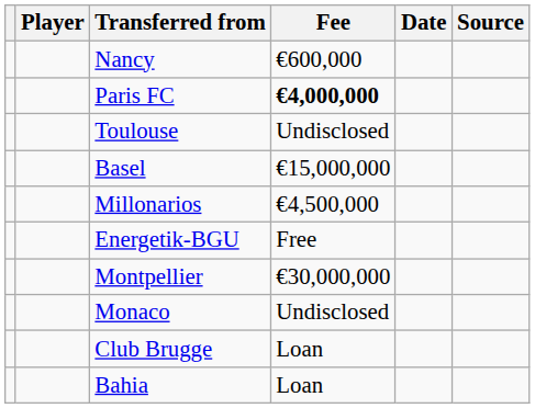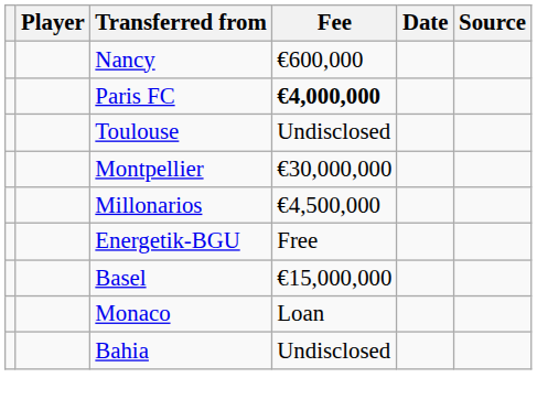 <table class="wikitable plainrowheaders sortable">
 <tr>
 <th></th>
 <th scope="col">Player</th>
 <th>Transferred from</th>
 <th style="width: 65px;">Fee</th>
 <th scope="col">Date</th>
 <th scope="col">Source</th>
 </tr>
 <tr>
 <td align="center"></td>
 <td></td>
 <td> <a href='#'>Nancy</a></td>
 <td>€600,000</td>
 <td></td>
 <td></td>
 </tr>
 <tr>
 <td align="center"></td>
 <td></td>
 <td> <a href='#'>Paris FC</a></td>
 <td><strong>€4,000,000</strong></td>
 <td></td>
 <td></td>
 </tr>
 <tr>
 <td align="center"></td>
 <td></td>
 <td> <a href='#'>Toulouse</a></td>
 <td>Undisclosed</td>
 <td></td>
 <td></td>
 </tr>
 <tr>
 <td align="center"></td>
 <td></td>
-<td> <a href='#'>Basel</a></td>
-<td>€15,000,000</td>
+<td> <a href='#'>Montpellier</a></td>
+<td>€30,000,000</td>
 <td></td>
 <td></td>
 </tr>
 <tr>
 <td align="center"></td>
 <td></td>
 <td> <a href='#'>Millonarios</a></td>
 <td>€4,500,000</td>
 <td></td>
 <td></td>
 </tr>
 <tr>
 <td align="center"></td>
 <td></td>
 <td> <a href='#'>Energetik-BGU</a></td>
 <td>Free</td>
 <td></td>
 <td></td>
 </tr>
 <tr>
 <td align="center"></td>
 <td></td>
-<td> <a href='#'>Montpellier</a></td>
-<td>€30,000,000</td>
+<td> <a href='#'>Basel</a></td>
+<td>€15,000,000</td>
 <td></td>
 <td></td>
 </tr>
 <tr>
 <td align=center></td>
 <td></td>
 <td> <a href='#'>Monaco</a></td>
-<td>Undisclosed</td>
-<td></td>
-<td></td>
-</tr>
-<tr>
-<td align="center"></td>
-<td></td>
-<td> <a href='#'>Club Brugge</a></td>
 <td>Loan</td>
 <td></td>
 <td></td>
 </tr>
 <tr>
 <td align="center"></td>
 <td></td>
 <td> <a href='#'>Bahia</a></td>
-<td>Loan</td>
+<td>Undisclosed</td>
 <td></td>
 <td></td>
 </tr>
 </table>
